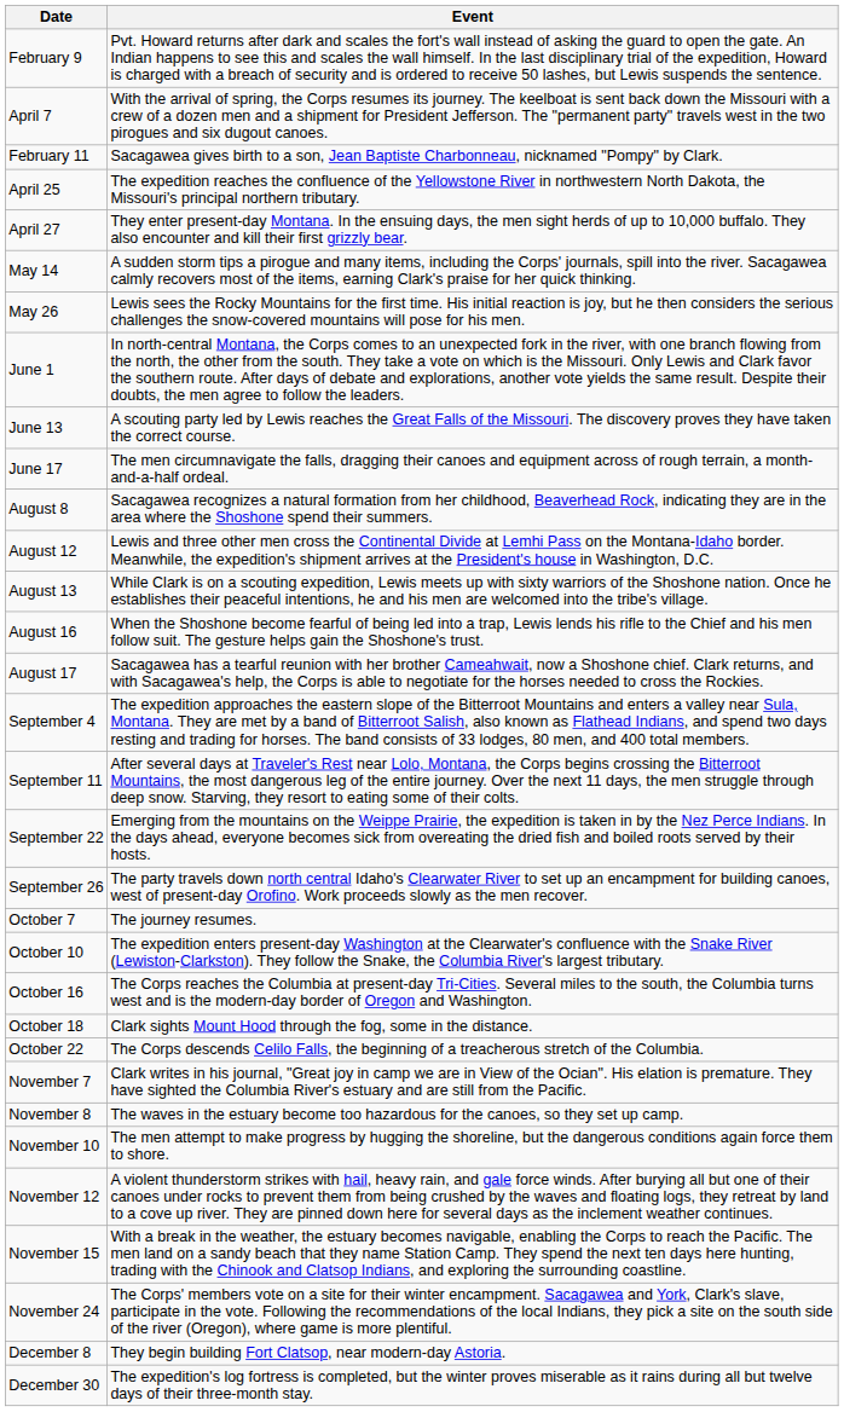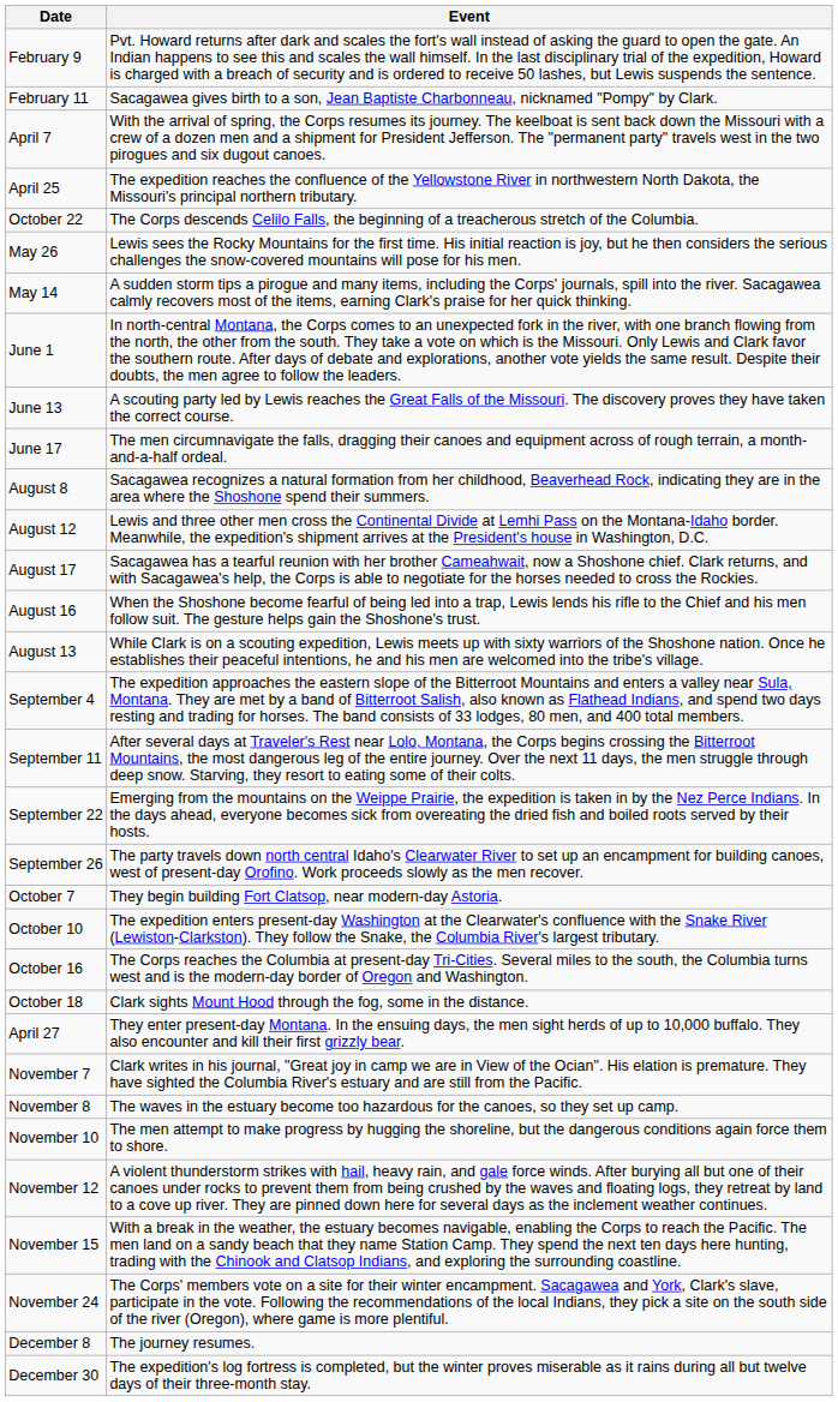 <table class="wikitable" style="width:100%;">
 <tr>
 <th style="width:8%">Date</th>
 <th style="width:92%">Event</th>
 </tr>
 <tr>
 <td>February 9</td>
 <td>Pvt. Howard returns after dark and scales the fort's wall instead of asking the guard to open the gate. An Indian happens to see this and scales the wall himself. In the last disciplinary trial of the expedition, Howard is charged with a breach of security and is ordered to receive 50 lashes, but Lewis suspends the sentence.</td>
 </tr>
 <tr>
+<td>February 11</td>
+<td>Sacagawea gives birth to a son, <a href='#'>Jean Baptiste Charbonneau</a>, nicknamed "Pompy" by Clark.</td>
+</tr>
+<tr>
 <td>April 7</td>
 <td>With the arrival of spring, the Corps resumes its journey. The keelboat is sent back down the Missouri with a crew of a dozen men and a shipment for President Jefferson. The "permanent party" travels west in the two pirogues and six dugout canoes.</td>
-</tr>
-<tr>
-<td>February 11</td>
-<td>Sacagawea gives birth to a son, <a href='#'>Jean Baptiste Charbonneau</a>, nicknamed "Pompy" by Clark.</td>
 </tr>
 <tr>
 <td>April 25</td>
 <td>The expedition reaches the confluence of the <a href='#'>Yellowstone River</a> in northwestern North Dakota, the Missouri's principal northern tributary.</td>
 </tr>
 <tr>
-<td>April 27</td>
-<td>They enter present-day <a href='#'>Montana</a>. In the ensuing days, the men sight herds of up to 10,000 buffalo. They also encounter and kill their first <a href='#'>grizzly bear</a>.</td>
+<td>October 22</td>
+<td>The Corps descends <a href='#'>Celilo Falls</a>, the beginning of a treacherous  stretch of the Columbia.</td>
+</tr>
+<tr>
+<td>May 26</td>
+<td>Lewis sees the Rocky Mountains for the first time. His initial reaction is joy, but he then considers the serious challenges the snow-covered mountains will pose for his men.</td>
 </tr>
 <tr>
 <td>May 14</td>
 <td>A sudden storm tips a pirogue and many items, including the Corps' journals, spill into the river. Sacagawea calmly recovers most of the items, earning Clark's praise for her quick thinking.</td>
-</tr>
-<tr>
-<td>May 26</td>
-<td>Lewis sees the Rocky Mountains for the first time. His initial reaction is joy, but he then considers the serious challenges the snow-covered mountains will pose for his men.</td>
 </tr>
 <tr>
 <td>June 1</td>
 <td>In north-central <a href='#'>Montana</a>, the Corps comes to an unexpected fork in the river, with one branch flowing from the north, the other from the south. They take a vote on which is the Missouri. Only Lewis and Clark favor the southern route. After days of debate and explorations, another vote yields the same result. Despite their doubts, the men agree to follow the leaders.</td>
 </tr>
 <tr>
 <td>June 13</td>
 <td>A scouting party led by Lewis reaches the <a href='#'>Great Falls of the Missouri</a>. The discovery proves they have taken the correct course.</td>
 </tr>
 <tr>
 <td>June 17</td>
 <td>The men circumnavigate the falls, dragging their canoes and equipment across  of rough terrain, a month-and-a-half ordeal.</td>
 </tr>
 <tr>
 <td>August 8</td>
 <td>Sacagawea recognizes a natural formation from her childhood, <a href='#'>Beaverhead Rock</a>, indicating they are in the area where the <a href='#'>Shoshone</a> spend their summers.</td>
 </tr>
 <tr>
 <td>August 12</td>
 <td>Lewis and three other men cross the <a href='#'>Continental Divide</a> at <a href='#'>Lemhi Pass</a> on the Montana-<a href='#'>Idaho</a> border. Meanwhile, the expedition's shipment arrives at the <a href='#'>President's house</a> in Washington, D.C.</td>
 </tr>
 <tr>
-<td>August 13</td>
-<td>While Clark is on a scouting expedition, Lewis meets up with sixty warriors of the Shoshone nation. Once he establishes their peaceful intentions, he and his men are welcomed into the tribe's village.</td>
+<td>August 17</td>
+<td>Sacagawea has a tearful reunion with her brother <a href='#'>Cameahwait</a>, now a Shoshone chief. Clark returns, and with Sacagawea's help, the Corps is able to negotiate for the horses needed to cross the Rockies.</td>
 </tr>
 <tr>
 <td>August 16</td>
 <td>When the Shoshone become fearful of being led into a trap, Lewis lends his rifle to the Chief and his men follow suit. The gesture helps gain the Shoshone's trust.</td>
 </tr>
 <tr>
-<td>August 17</td>
-<td>Sacagawea has a tearful reunion with her brother <a href='#'>Cameahwait</a>, now a Shoshone chief. Clark returns, and with Sacagawea's help, the Corps is able to negotiate for the horses needed to cross the Rockies.</td>
+<td>August 13</td>
+<td>While Clark is on a scouting expedition, Lewis meets up with sixty warriors of the Shoshone nation. Once he establishes their peaceful intentions, he and his men are welcomed into the tribe's village.</td>
 </tr>
 <tr>
 <td>September 4</td>
 <td>The expedition approaches the eastern slope of the Bitterroot Mountains and enters a valley near <a href='#'>Sula, Montana</a>.  They are met by a band of <a href='#'>Bitterroot Salish</a>, also known as <a href='#'>Flathead Indians</a>, and spend two days resting and trading for horses. The band consists of 33 lodges, 80 men, and 400 total members.</td>
 </tr>
 <tr>
 <td>September 11</td>
 <td>After several days at <a href='#'>Traveler's Rest</a> near <a href='#'>Lolo, Montana</a>, the Corps begins crossing the <a href='#'>Bitterroot Mountains</a>, the most dangerous leg of the entire journey. Over the next 11 days, the men struggle through deep snow. Starving, they resort to eating some of their colts.</td>
 </tr>
 <tr>
 <td>September 22</td>
 <td>Emerging from the mountains on the <a href='#'>Weippe Prairie</a>, the expedition is taken in by the <a href='#'>Nez Perce Indians</a>. In the days ahead, everyone becomes sick from overeating the dried fish and boiled roots served by their hosts.</td>
 </tr>
 <tr>
 <td>September 26</td>
 <td>The party travels down <a href='#'>north central</a> Idaho's <a href='#'>Clearwater River</a> to set up an encampment for building canoes, west of present-day <a href='#'>Orofino</a>. Work proceeds slowly as the men recover.</td>
 </tr>
 <tr>
 <td>October 7</td>
-<td>The journey resumes.</td>
+<td>They begin building <a href='#'>Fort Clatsop</a>, near modern-day <a href='#'>Astoria</a>.</td>
 </tr>
 <tr>
 <td>October 10</td>
 <td>The expedition enters present-day <a href='#'>Washington</a> at the Clearwater's confluence with the <a href='#'>Snake River</a> (<a href='#'>Lewiston</a>-<a href='#'>Clarkston</a>). They follow the Snake, the <a href='#'>Columbia River</a>'s largest tributary.</td>
 </tr>
 <tr>
 <td>October 16</td>
 <td>The Corps reaches the Columbia at present-day <a href='#'>Tri-Cities</a>. Several miles to the south, the Columbia turns west and is the modern-day border of <a href='#'>Oregon</a> and Washington.</td>
 </tr>
 <tr>
 <td>October 18</td>
 <td>Clark sights <a href='#'>Mount Hood</a> through the fog, some  in the distance.</td>
 </tr>
 <tr>
-<td>October 22</td>
-<td>The Corps descends <a href='#'>Celilo Falls</a>, the beginning of a treacherous  stretch of the Columbia.</td>
+<td>April 27</td>
+<td>They enter present-day <a href='#'>Montana</a>. In the ensuing days, the men sight herds of up to 10,000 buffalo. They also encounter and kill their first <a href='#'>grizzly bear</a>.</td>
 </tr>
 <tr>
 <td>November 7</td>
 <td>Clark writes in his journal, "Great joy in camp we are in View of the Ocian". His elation is premature. They have sighted the Columbia River's estuary and are still  from the Pacific.</td>
 </tr>
 <tr>
 <td>November 8</td>
 <td>The waves in the estuary become too hazardous for the canoes, so they set up camp.</td>
 </tr>
 <tr>
 <td>November 10</td>
 <td>The men attempt to make progress by hugging the shoreline, but the dangerous conditions again force them to shore.</td>
 </tr>
 <tr>
 <td>November 12</td>
 <td>A violent thunderstorm strikes with <a href='#'>hail</a>, heavy rain, and <a href='#'>gale</a> force winds. After burying all but one of their canoes under rocks to prevent them from being crushed by the waves and floating logs, they retreat by land to a cove up river. They are pinned down here for several days as the inclement weather continues.</td>
 </tr>
 <tr>
 <td>November 15</td>
 <td>With a break in the weather, the estuary becomes navigable, enabling the Corps to reach the Pacific. The men land on a sandy beach that they name Station Camp. They spend the next ten days here hunting, trading with the <a href='#'>Chinook and Clatsop Indians</a>, and exploring the surrounding coastline.</td>
 </tr>
 <tr>
 <td>November 24</td>
 <td>The Corps' members vote on a site for their winter encampment. <a href='#'>Sacagawea</a> and <a href='#'>York</a>, Clark's slave, participate in the vote. Following the recommendations of the local Indians, they pick a site on the south side of the river (Oregon), where game is more plentiful.</td>
 </tr>
 <tr>
 <td>December 8</td>
-<td>They begin building <a href='#'>Fort Clatsop</a>, near modern-day <a href='#'>Astoria</a>.</td>
+<td>The journey resumes.</td>
 </tr>
 <tr>
 <td>December 30</td>
 <td>The expedition's log fortress is completed, but the winter proves miserable as it rains during all but twelve days of their three-month stay.</td>
 </tr>
 </table>
